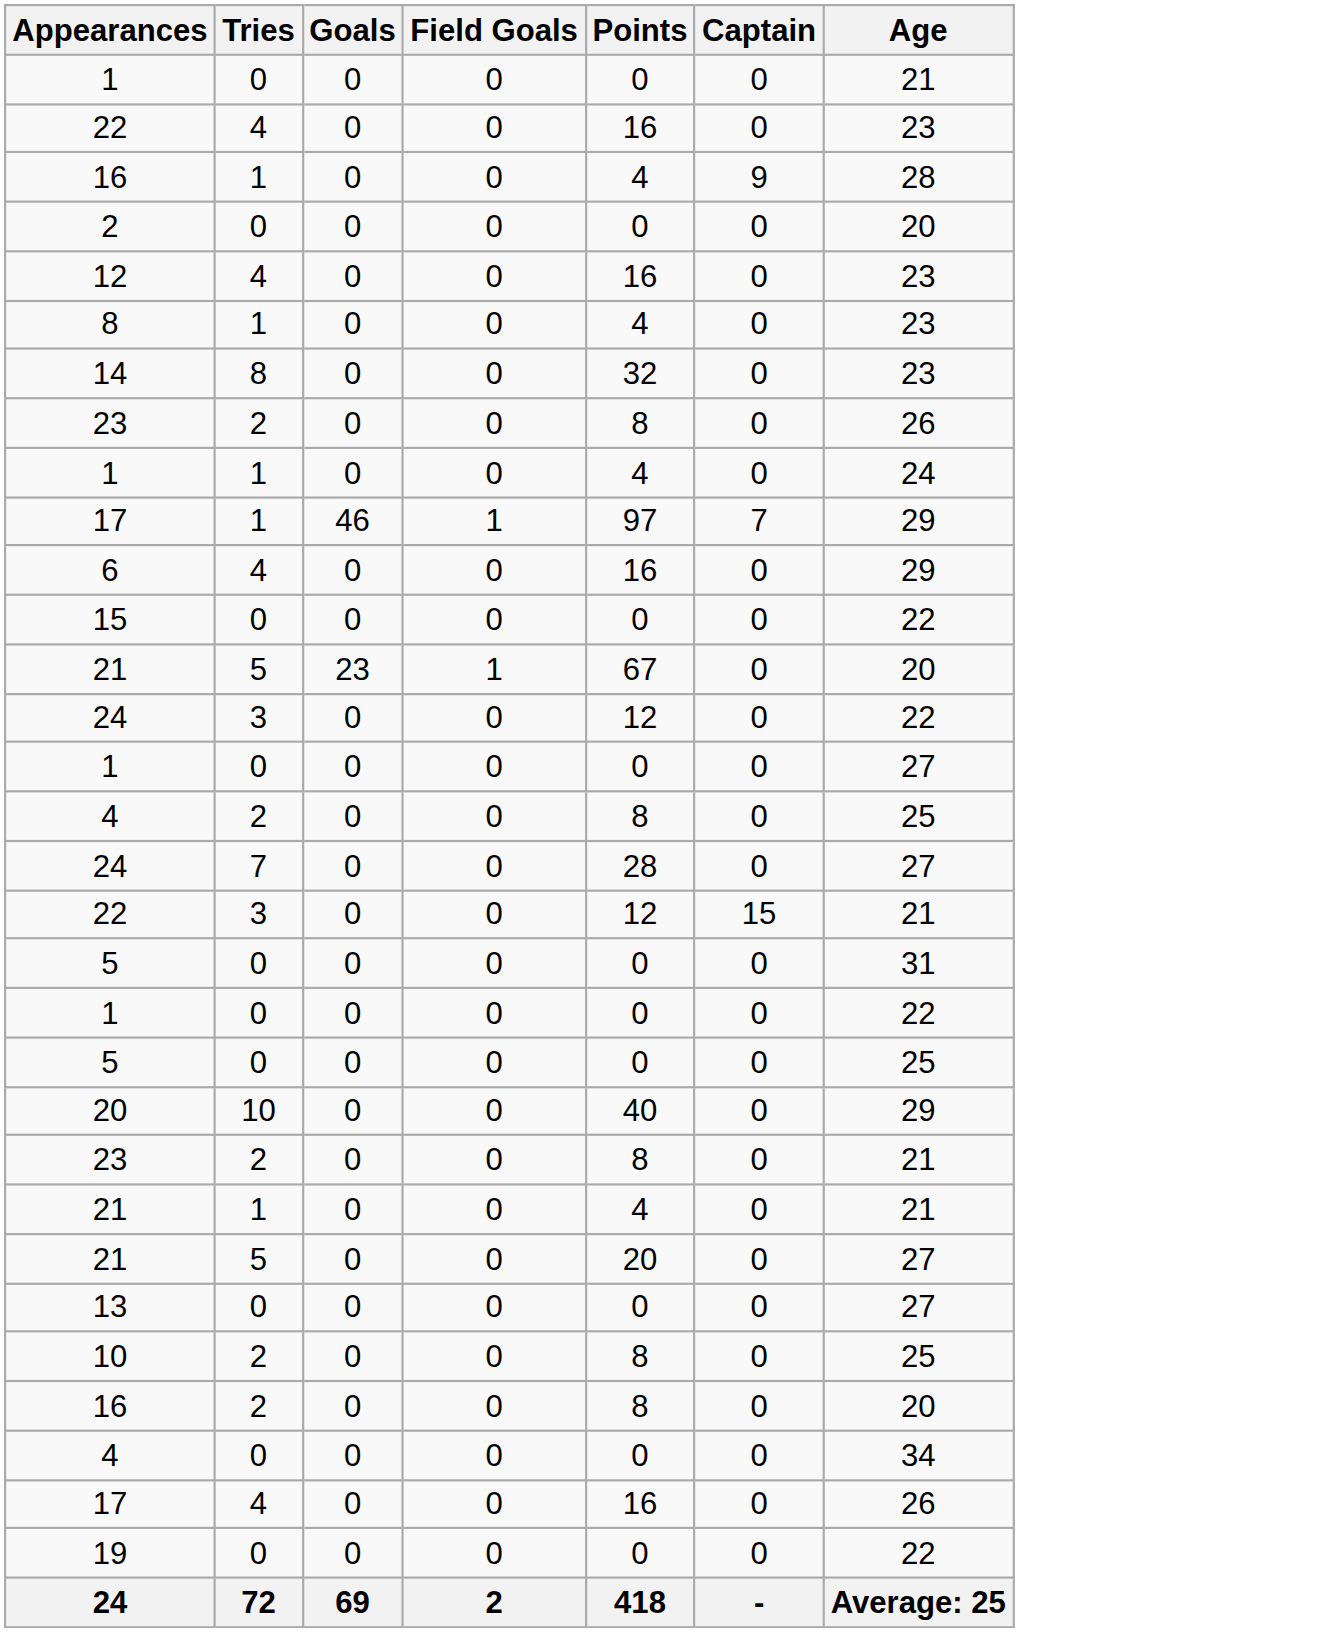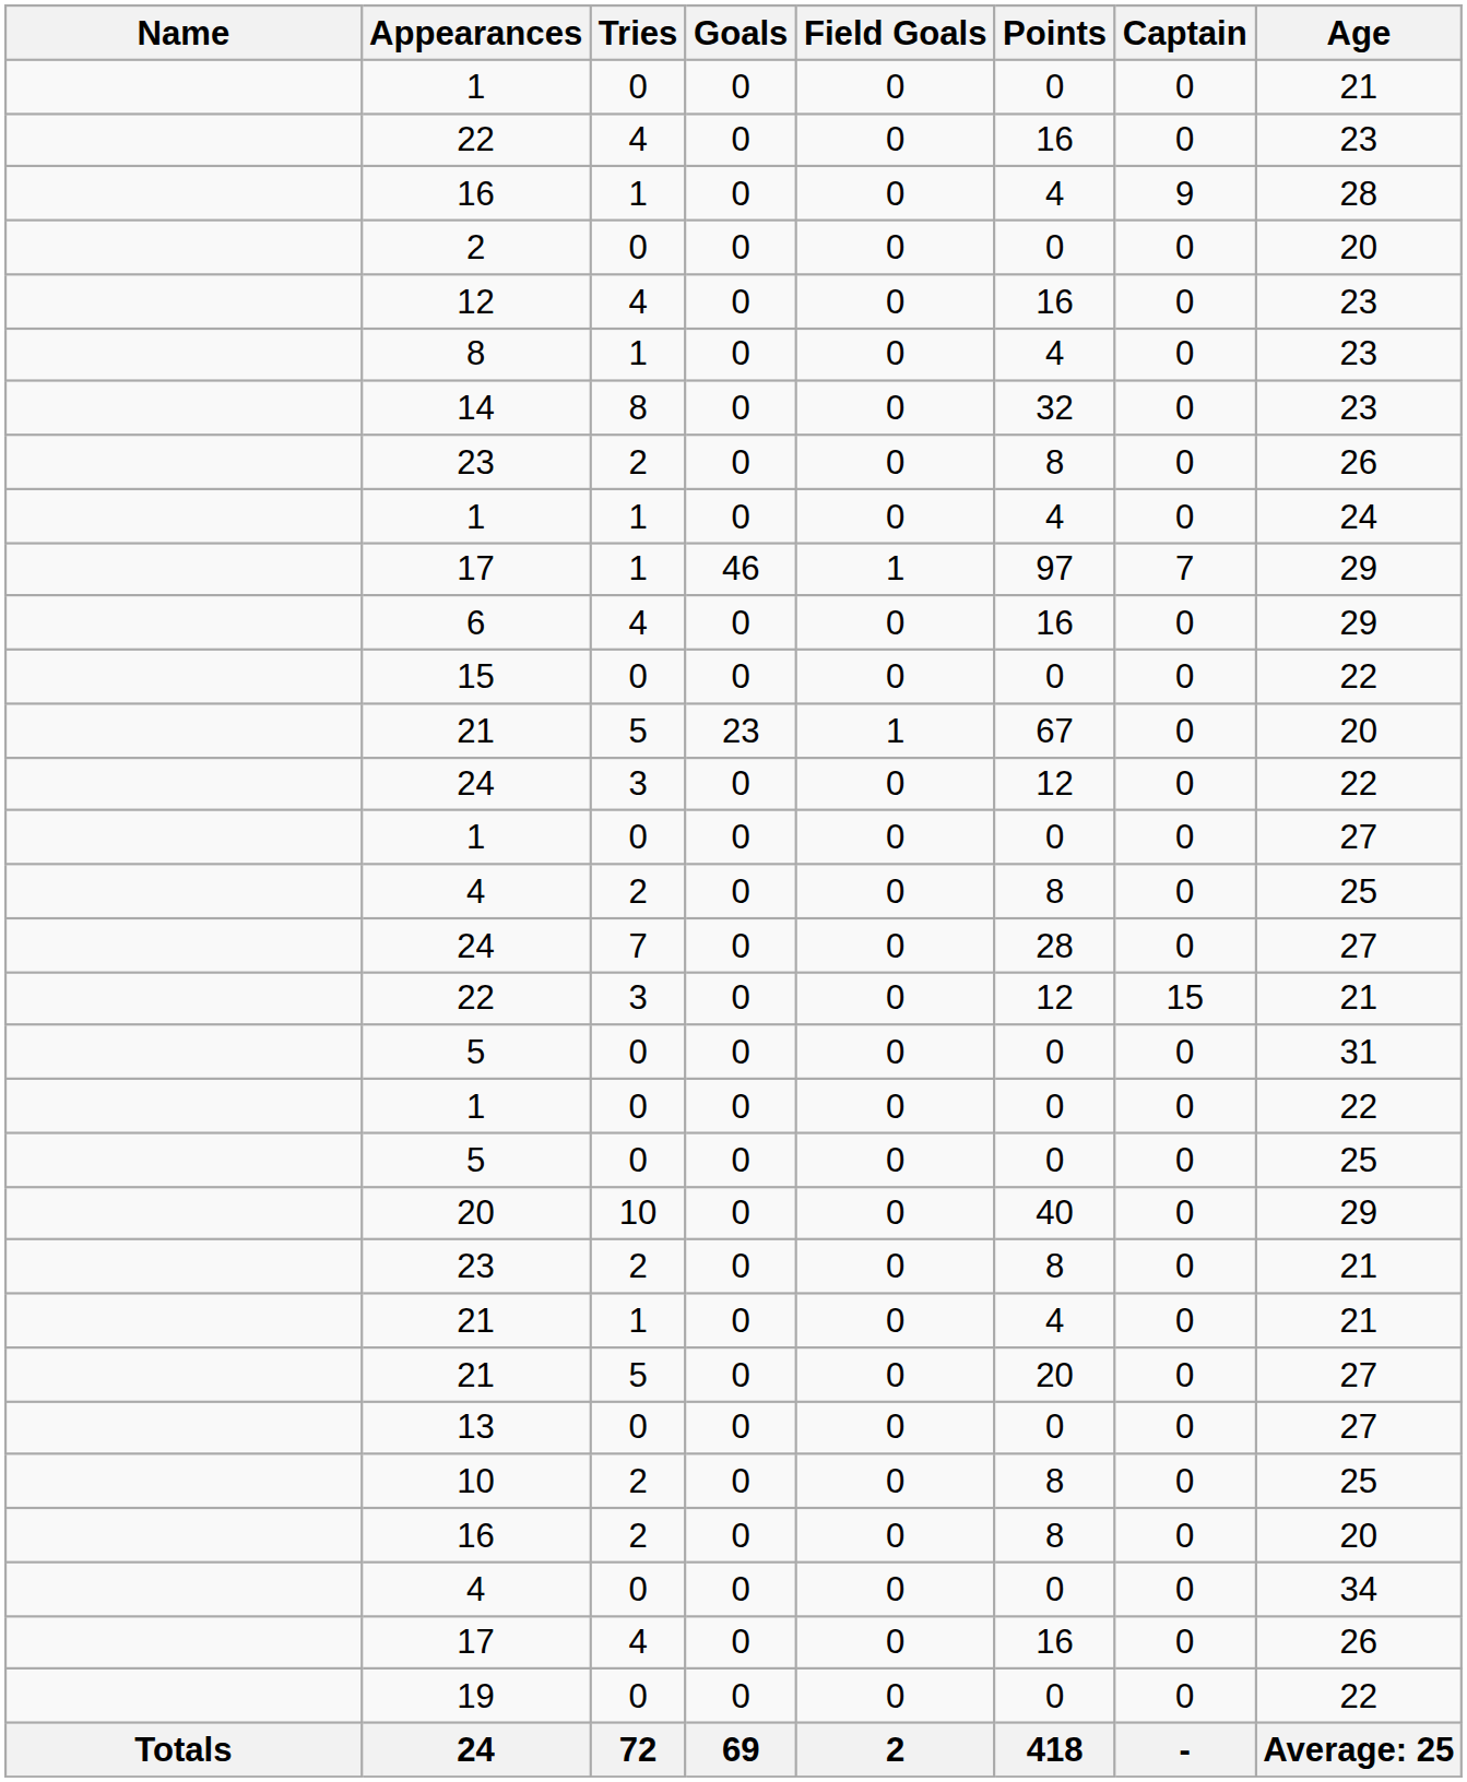 <table class="wikitable sortable" style="text-align: center; font-size:90%">
 <tr>
+<th style="width:10em">Name</th>
 <th>Appearances</th>
 <th>Tries</th>
 <th>Goals</th>
 <th>Field Goals</th>
 <th>Points</th>
 <th>Captain</th>
 <th>Age</th>
 </tr>
 <tr>
+<td></td>
 <td>1</td>
 <td>0</td>
 <td>0</td>
 <td>0</td>
 <td>0</td>
 <td>0</td>
 <td>21</td>
 </tr>
 <tr>
+<td></td>
 <td>22</td>
 <td>4</td>
 <td>0</td>
 <td>0</td>
 <td>16</td>
 <td>0</td>
 <td>23</td>
 </tr>
 <tr>
+<td></td>
 <td>16</td>
 <td>1</td>
 <td>0</td>
 <td>0</td>
 <td>4</td>
 <td>9</td>
 <td>28</td>
 </tr>
 <tr>
+<td></td>
 <td>2</td>
 <td>0</td>
 <td>0</td>
 <td>0</td>
 <td>0</td>
 <td>0</td>
 <td>20</td>
 </tr>
 <tr>
+<td></td>
 <td>12</td>
 <td>4</td>
 <td>0</td>
 <td>0</td>
 <td>16</td>
 <td>0</td>
 <td>23</td>
 </tr>
 <tr>
+<td></td>
 <td>8</td>
 <td>1</td>
 <td>0</td>
 <td>0</td>
 <td>4</td>
 <td>0</td>
 <td>23</td>
 </tr>
 <tr>
+<td></td>
 <td>14</td>
 <td>8</td>
 <td>0</td>
 <td>0</td>
 <td>32</td>
 <td>0</td>
 <td>23</td>
 </tr>
 <tr>
+<td></td>
 <td>23</td>
 <td>2</td>
 <td>0</td>
 <td>0</td>
 <td>8</td>
 <td>0</td>
 <td>26</td>
 </tr>
 <tr>
+<td></td>
 <td>1</td>
 <td>1</td>
 <td>0</td>
 <td>0</td>
 <td>4</td>
 <td>0</td>
 <td>24</td>
 </tr>
 <tr>
+<td></td>
 <td>17</td>
 <td>1</td>
 <td>46</td>
 <td>1</td>
 <td>97</td>
 <td>7</td>
 <td>29</td>
 </tr>
 <tr>
+<td></td>
 <td>6</td>
 <td>4</td>
 <td>0</td>
 <td>0</td>
 <td>16</td>
 <td>0</td>
 <td>29</td>
 </tr>
 <tr>
+<td></td>
 <td>15</td>
 <td>0</td>
 <td>0</td>
 <td>0</td>
 <td>0</td>
 <td>0</td>
 <td>22</td>
 </tr>
 <tr>
+<td></td>
 <td>21</td>
 <td>5</td>
 <td>23</td>
 <td>1</td>
 <td>67</td>
 <td>0</td>
 <td>20</td>
 </tr>
 <tr>
+<td></td>
 <td>24</td>
 <td>3</td>
 <td>0</td>
 <td>0</td>
 <td>12</td>
 <td>0</td>
 <td>22</td>
 </tr>
 <tr>
+<td></td>
 <td>1</td>
 <td>0</td>
 <td>0</td>
 <td>0</td>
 <td>0</td>
 <td>0</td>
 <td>27</td>
 </tr>
 <tr>
+<td></td>
 <td>4</td>
 <td>2</td>
 <td>0</td>
 <td>0</td>
 <td>8</td>
 <td>0</td>
 <td>25</td>
 </tr>
 <tr>
+<td></td>
 <td>24</td>
 <td>7</td>
 <td>0</td>
 <td>0</td>
 <td>28</td>
 <td>0</td>
 <td>27</td>
 </tr>
 <tr>
+<td></td>
 <td>22</td>
 <td>3</td>
 <td>0</td>
 <td>0</td>
 <td>12</td>
 <td>15</td>
 <td>21</td>
 </tr>
 <tr>
+<td></td>
 <td>5</td>
 <td>0</td>
 <td>0</td>
 <td>0</td>
 <td>0</td>
 <td>0</td>
 <td>31</td>
 </tr>
 <tr>
+<td></td>
 <td>1</td>
 <td>0</td>
 <td>0</td>
 <td>0</td>
 <td>0</td>
 <td>0</td>
 <td>22</td>
 </tr>
 <tr>
+<td></td>
 <td>5</td>
 <td>0</td>
 <td>0</td>
 <td>0</td>
 <td>0</td>
 <td>0</td>
 <td>25</td>
 </tr>
 <tr>
+<td></td>
 <td>20</td>
 <td>10</td>
 <td>0</td>
 <td>0</td>
 <td>40</td>
 <td>0</td>
 <td>29</td>
 </tr>
 <tr>
+<td></td>
 <td>23</td>
 <td>2</td>
 <td>0</td>
 <td>0</td>
 <td>8</td>
 <td>0</td>
 <td>21</td>
 </tr>
 <tr>
+<td></td>
 <td>21</td>
 <td>1</td>
 <td>0</td>
 <td>0</td>
 <td>4</td>
 <td>0</td>
 <td>21</td>
 </tr>
 <tr>
+<td></td>
 <td>21</td>
 <td>5</td>
 <td>0</td>
 <td>0</td>
 <td>20</td>
 <td>0</td>
 <td>27</td>
 </tr>
 <tr>
+<td></td>
 <td>13</td>
 <td>0</td>
 <td>0</td>
 <td>0</td>
 <td>0</td>
 <td>0</td>
 <td>27</td>
 </tr>
 <tr>
+<td></td>
 <td>10</td>
 <td>2</td>
 <td>0</td>
 <td>0</td>
 <td>8</td>
 <td>0</td>
 <td>25</td>
 </tr>
 <tr>
+<td></td>
 <td>16</td>
 <td>2</td>
 <td>0</td>
 <td>0</td>
 <td>8</td>
 <td>0</td>
 <td>20</td>
 </tr>
 <tr>
+<td></td>
 <td>4</td>
 <td>0</td>
 <td>0</td>
 <td>0</td>
 <td>0</td>
 <td>0</td>
 <td>34</td>
 </tr>
 <tr>
+<td></td>
 <td>17</td>
 <td>4</td>
 <td>0</td>
 <td>0</td>
 <td>16</td>
 <td>0</td>
 <td>26</td>
 </tr>
 <tr>
+<td></td>
 <td>19</td>
 <td>0</td>
 <td>0</td>
 <td>0</td>
 <td>0</td>
 <td>0</td>
 <td>22</td>
 </tr>
 <tr class="sortbottom">
+<th>Totals</th>
 <th>24</th>
 <th>72</th>
 <th>69</th>
 <th>2</th>
 <th>418</th>
 <th>-</th>
 <th>Average: 25</th>
 </tr>
 </table>
